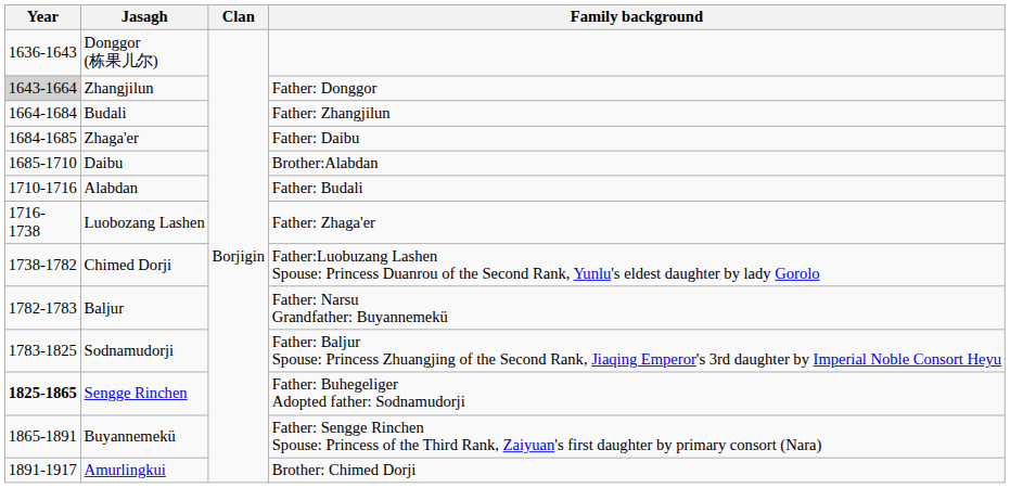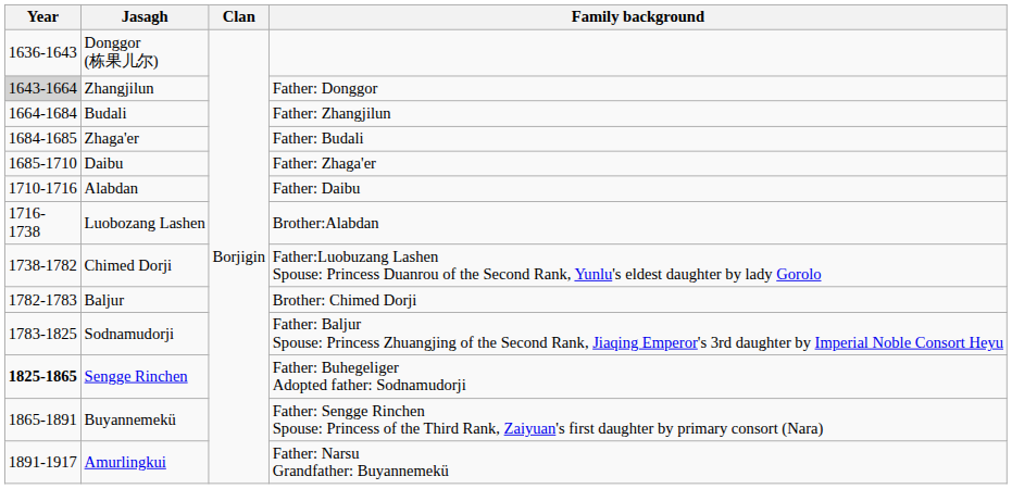 <table class="wikitable">
 <tr>
 <th>Year</th>
 <th>Jasagh</th>
 <th>Clan</th>
 <th>Family background</th>
 </tr>
 <tr>
 <td>1636-1643</td>
 <td>Donggor<br>(栋果儿尔)</td>
 <td rowspan="13">Borjigin</td>
 <td></td>
 </tr>
 <tr>
 <td style="background: lightgrey;">1643-1664</td>
 <td>Zhangjilun</td>
 <td>Father: Donggor</td>
 </tr>
 <tr>
 <td>1664-1684</td>
 <td>Budali</td>
 <td>Father: Zhangjilun</td>
 </tr>
 <tr>
 <td>1684-1685</td>
 <td>Zhaga'er</td>
-<td>Father: Daibu</td>
+<td>Father: Budali</td>
 </tr>
 <tr>
 <td>1685-1710</td>
 <td>Daibu</td>
-<td>Brother:Alabdan</td>
+<td>Father: Zhaga'er</td>
 </tr>
 <tr>
 <td>1710-1716</td>
 <td>Alabdan</td>
-<td>Father: Budali</td>
+<td>Father: Daibu</td>
 </tr>
 <tr>
 <td>1716-<br>1738</td>
 <td>Luobozang Lashen</td>
-<td>Father: Zhaga'er</td>
+<td>Brother:Alabdan</td>
 </tr>
 <tr>
 <td>1738-1782</td>
 <td>Chimed Dorji</td>
 <td>Father:Luobuzang Lashen<br>Spouse: Princess Duanrou of the Second Rank, <a href='#'>Yunlu</a>'s eldest daughter by lady <a href='#'>Gorolo</a></td>
 </tr>
 <tr>
 <td>1782-1783</td>
 <td>Baljur</td>
-<td>Father: Narsu<br>Grandfather: Buyannemekü</td>
+<td>Brother: Chimed Dorji</td>
 </tr>
 <tr>
 <td>1783-1825</td>
 <td>Sodnamudorji</td>
 <td>Father: Baljur<br>Spouse: Princess Zhuangjing of the Second Rank, <a href='#'>Jiaqing Emperor</a>'s 3rd daughter by <a href='#'>Imperial Noble Consort Heyu</a></td>
 </tr>
 <tr>
 <td><strong>1825-1865</strong></td>
 <td><a href='#'>Sengge Rinchen</a></td>
 <td>Father: Buhegeliger<br>Adopted father: Sodnamudorji</td>
 </tr>
 <tr>
 <td>1865-1891</td>
 <td>Buyannemekü</td>
 <td>Father: Sengge Rinchen<br>Spouse: Princess of the Third Rank, <a href='#'>Zaiyuan</a>'s first daughter by primary consort (Nara)</td>
 </tr>
 <tr>
 <td>1891-1917</td>
 <td><a href='#'>Amurlingkui</a></td>
-<td>Brother: Chimed Dorji</td>
+<td>Father: Narsu<br>Grandfather: Buyannemekü</td>
 </tr>
 </table>
